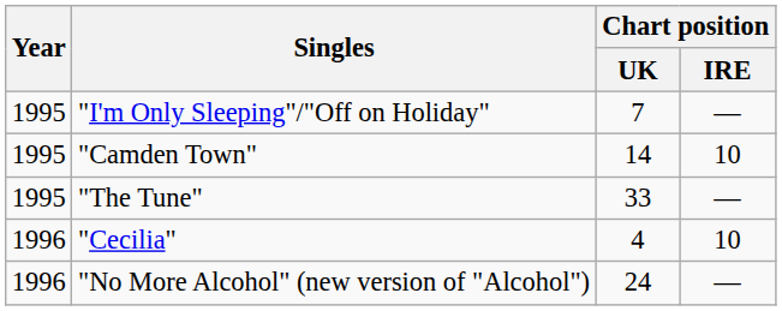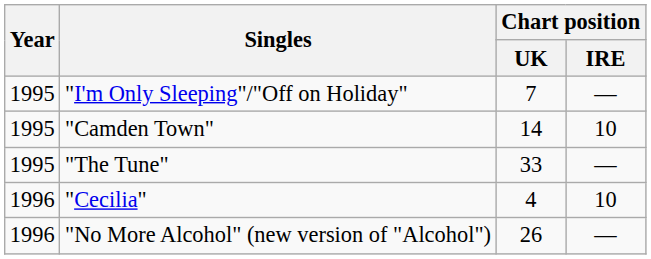 <table class="wikitable" style="text-align:center">
 <tr>
 <th rowspan="2">Year</th>
 <th rowspan="2">Singles</th>
 <th colspan="2">Chart position</th>
 </tr>
 <tr>
 <th>UK</th>
 <th>IRE</th>
 </tr>
 <tr>
 <td>1995</td>
 <td style="text-align:left;">"<a href='#'>I'm Only Sleeping</a>"/"Off on Holiday"</td>
 <td>7</td>
 <td>—</td>
 </tr>
 <tr>
 <td>1995</td>
 <td style="text-align:left;">"Camden Town"</td>
 <td>14</td>
 <td>10</td>
 </tr>
 <tr>
 <td>1995</td>
 <td style="text-align:left;">"The Tune"</td>
 <td>33</td>
 <td>—</td>
 </tr>
 <tr>
 <td>1996</td>
 <td style="text-align:left;">"<a href='#'>Cecilia</a>"</td>
 <td>4</td>
 <td>10</td>
 </tr>
 <tr>
 <td>1996</td>
 <td style="text-align:left;">"No More Alcohol" (new version of "Alcohol")</td>
-<td>24</td>
+<td>26</td>
 <td>—</td>
 </tr>
 </table>
